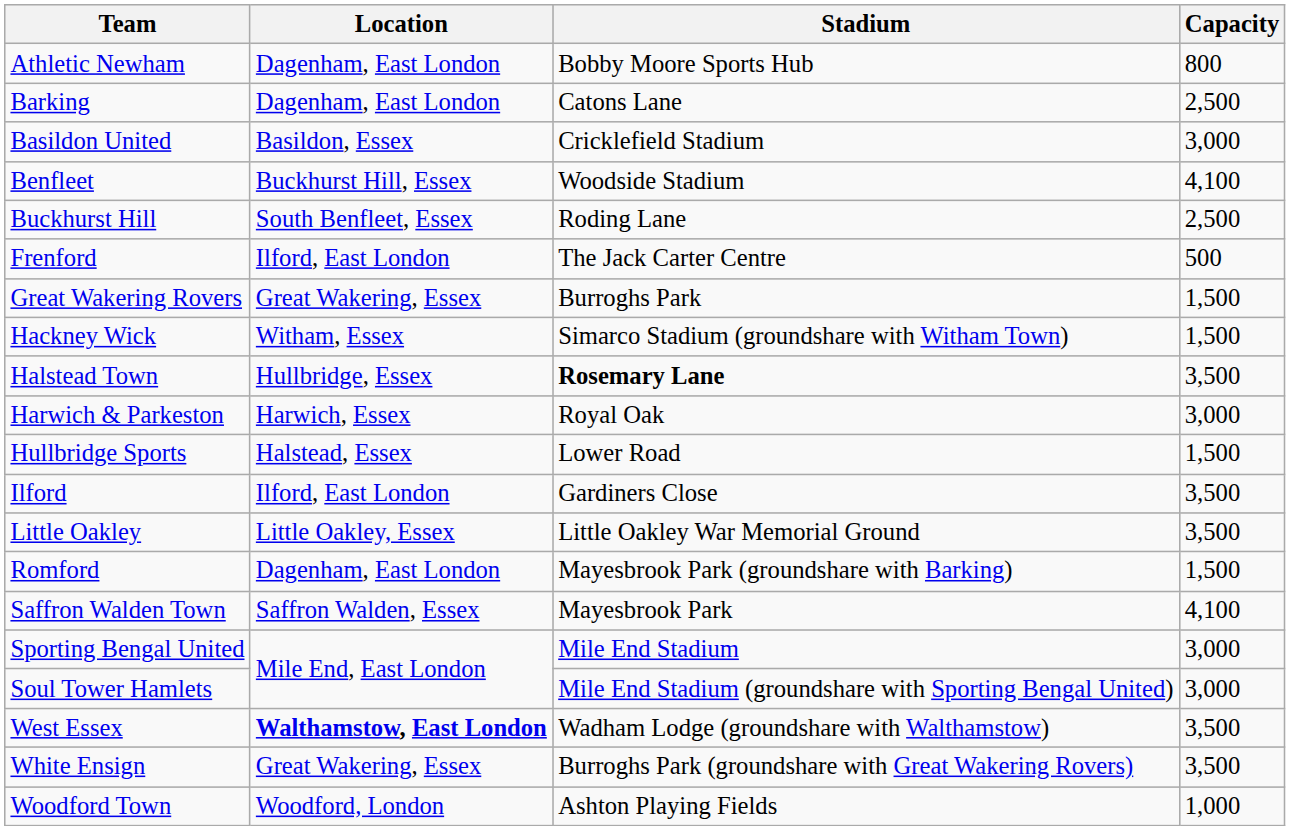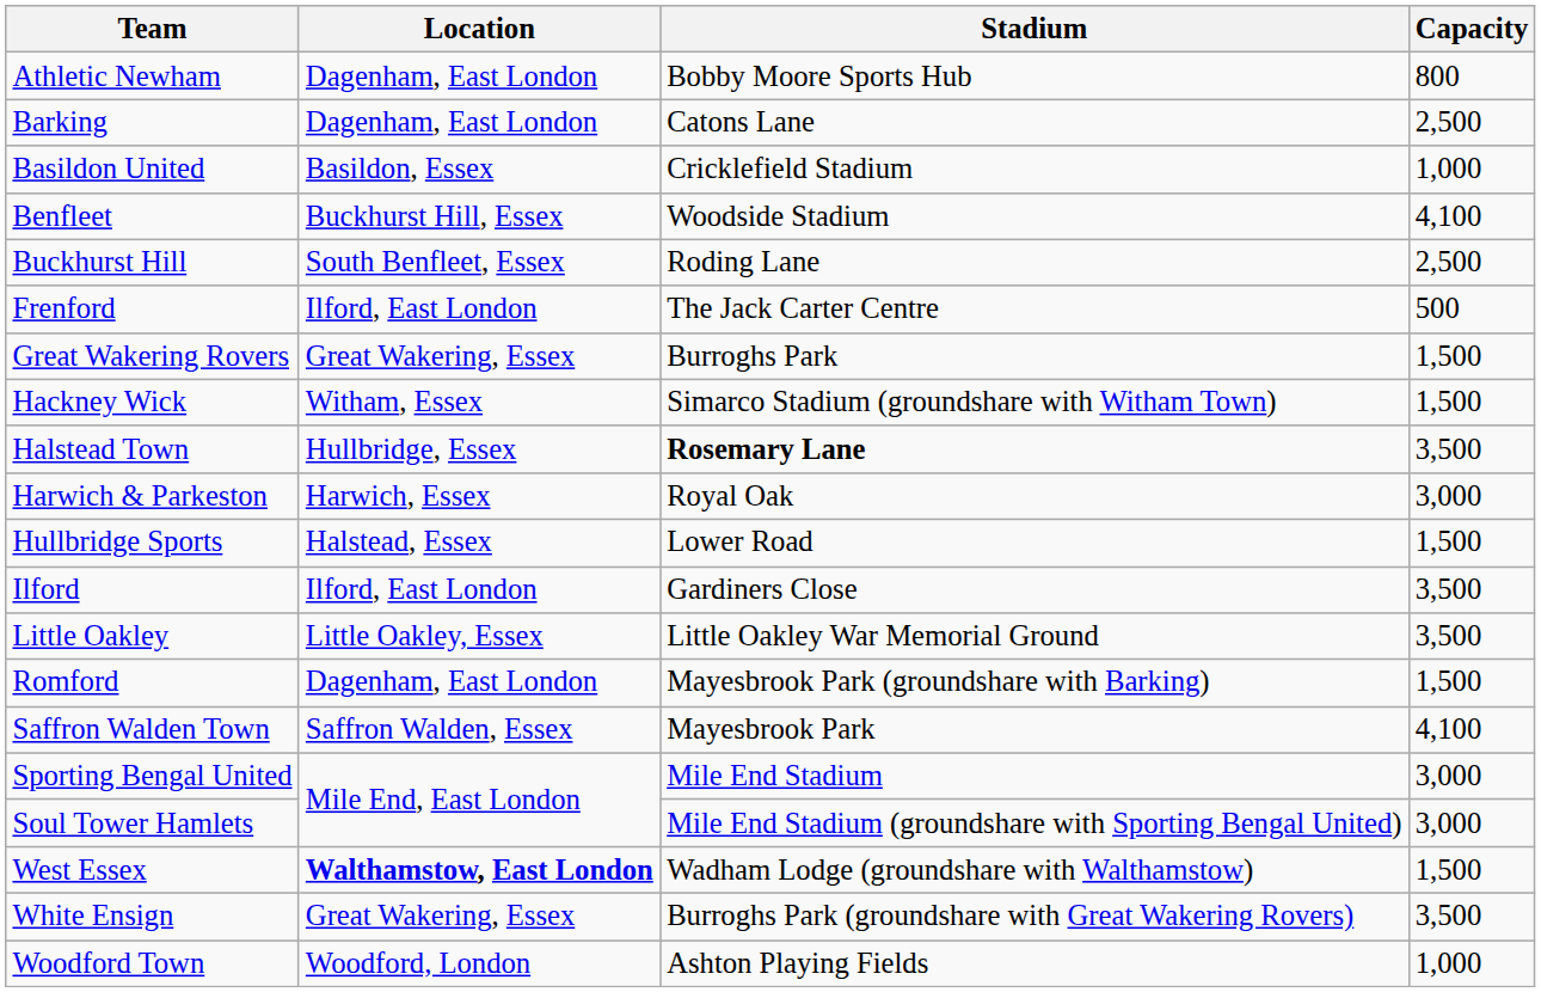 <table class="wikitable">
 <tr>
 <th>Team</th>
 <th>Location</th>
 <th>Stadium</th>
 <th>Capacity</th>
 </tr>
 <tr>
 <td><a href='#'>Athletic Newham</a></td>
 <td><a href='#'>Dagenham</a>, <a href='#'>East London</a></td>
 <td>Bobby Moore Sports Hub</td>
 <td>800</td>
 </tr>
 <tr>
 <td><a href='#'>Barking</a></td>
 <td><a href='#'>Dagenham</a>, <a href='#'>East London</a></td>
 <td>Catons Lane</td>
 <td>2,500</td>
 </tr>
 <tr>
 <td><a href='#'>Basildon United</a></td>
 <td><a href='#'>Basildon</a>, <a href='#'>Essex</a></td>
 <td>Cricklefield Stadium</td>
-<td>3,000</td>
+<td>1,000</td>
 </tr>
 <tr>
 <td><a href='#'>Benfleet</a></td>
 <td><a href='#'>Buckhurst Hill</a>, <a href='#'>Essex</a></td>
 <td>Woodside Stadium</td>
 <td>4,100</td>
 </tr>
 <tr>
 <td><a href='#'>Buckhurst Hill</a></td>
 <td><a href='#'>South Benfleet</a>, <a href='#'>Essex</a></td>
 <td>Roding Lane</td>
 <td>2,500</td>
 </tr>
 <tr>
 <td><a href='#'>Frenford</a></td>
 <td><a href='#'>Ilford</a>, <a href='#'>East London</a></td>
 <td>The Jack Carter Centre</td>
 <td>500</td>
 </tr>
 <tr>
 <td><a href='#'>Great Wakering Rovers</a></td>
 <td><a href='#'>Great Wakering</a>, <a href='#'>Essex</a></td>
 <td>Burroghs Park</td>
 <td>1,500</td>
 </tr>
 <tr>
 <td><a href='#'>Hackney Wick</a></td>
 <td><a href='#'>Witham</a>, <a href='#'>Essex</a></td>
 <td>Simarco Stadium (groundshare with <a href='#'>Witham Town</a>)</td>
 <td>1,500</td>
 </tr>
 <tr>
 <td><a href='#'>Halstead Town</a></td>
 <td><a href='#'>Hullbridge</a>, <a href='#'>Essex</a></td>
 <td><strong>Rosemary Lane</strong></td>
 <td>3,500</td>
 </tr>
 <tr>
 <td><a href='#'>Harwich & Parkeston</a></td>
 <td><a href='#'>Harwich</a>, <a href='#'>Essex</a></td>
 <td>Royal Oak</td>
 <td>3,000</td>
 </tr>
 <tr>
 <td><a href='#'>Hullbridge Sports</a></td>
 <td><a href='#'>Halstead</a>, <a href='#'>Essex</a></td>
 <td>Lower Road</td>
 <td>1,500</td>
 </tr>
 <tr>
 <td><a href='#'>Ilford</a></td>
 <td><a href='#'>Ilford</a>, <a href='#'>East London</a></td>
 <td>Gardiners Close</td>
 <td>3,500</td>
 </tr>
 <tr>
 <td><a href='#'>Little Oakley</a></td>
 <td><a href='#'>Little Oakley, Essex</a></td>
 <td>Little Oakley War Memorial Ground</td>
 <td>3,500</td>
 </tr>
 <tr>
 <td><a href='#'>Romford</a></td>
 <td><a href='#'>Dagenham</a>, <a href='#'>East London</a></td>
 <td>Mayesbrook Park (groundshare with <a href='#'>Barking</a>)</td>
 <td>1,500</td>
 </tr>
 <tr>
 <td><a href='#'>Saffron Walden Town</a></td>
 <td><a href='#'>Saffron Walden</a>, <a href='#'>Essex</a></td>
 <td>Mayesbrook Park</td>
 <td>4,100</td>
 </tr>
 <tr>
 <td><a href='#'>Sporting Bengal United</a></td>
 <td rowspan="2"><a href='#'>Mile End</a>, <a href='#'>East London</a></td>
 <td><a href='#'>Mile End Stadium</a></td>
 <td>3,000</td>
 </tr>
 <tr>
 <td><a href='#'>Soul Tower Hamlets</a></td>
 <td><a href='#'>Mile End Stadium</a> (groundshare with <a href='#'>Sporting Bengal United</a>)</td>
 <td>3,000</td>
 </tr>
 <tr>
 <td><a href='#'>West Essex</a></td>
 <td><strong><a href='#'>Walthamstow</a>, <a href='#'>East London</a></strong></td>
 <td>Wadham Lodge (groundshare with <a href='#'>Walthamstow</a>)</td>
-<td>3,500</td>
+<td>1,500</td>
 </tr>
 <tr>
 <td><a href='#'>White Ensign</a></td>
 <td><a href='#'>Great Wakering</a>, <a href='#'>Essex</a></td>
 <td>Burroghs Park (groundshare with <a href='#'>Great Wakering Rovers)</a></td>
 <td>3,500</td>
 </tr>
 <tr>
 <td><a href='#'>Woodford Town</a></td>
 <td><a href='#'>Woodford, London</a></td>
 <td>Ashton Playing Fields</td>
 <td>1,000</td>
 </tr>
 </table>
